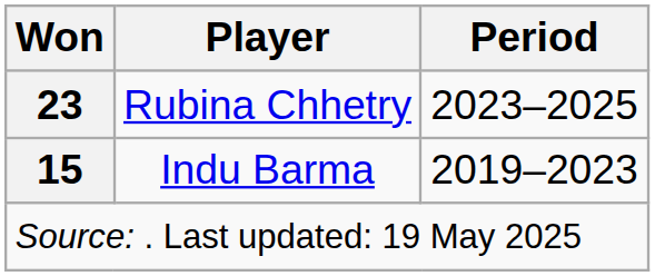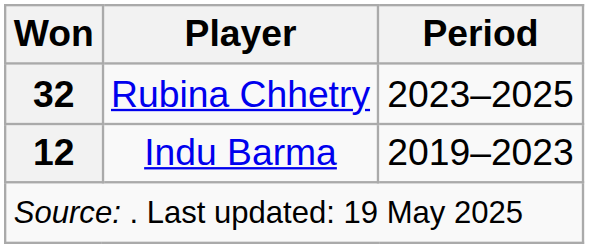 <table class="wikitable" style="text-align: center;">
 <tr>
 <th>Won</th>
 <th>Player</th>
 <th>Period</th>
 </tr>
 <tr>
-<th>23</th>
+<th>32</th>
 <td><a href='#'>Rubina Chhetry</a></td>
 <td>2023–2025</td>
 </tr>
 <tr>
-<th>15</th>
+<th>12</th>
 <td><a href='#'>Indu Barma</a></td>
 <td>2019–2023</td>
 </tr>
 <tr>
 <td colspan="3" style="text-align:left;"><small><em>Source: </em>. Last updated: 19 May 2025</small></td>
 </tr>
 </table>
